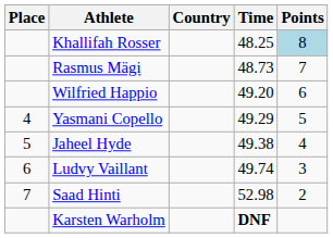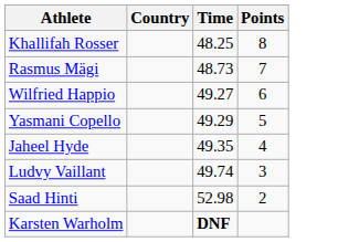 <table class="wikitable">
 <tr>
-<th>Place</th>
 <th>Athlete</th>
 <th>Country</th>
 <th>Time</th>
 <th>Points</th>
 </tr>
 <tr>
-<td align=center></td>
 <td><a href='#'>Khallifah Rosser</a></td>
 <td></td>
 <td>48.25</td>
-<td align=center style="background: lightblue;">8</td>
+<td align=center>8</td>
 </tr>
 <tr>
-<td align=center></td>
 <td><a href='#'>Rasmus Mägi</a></td>
 <td></td>
 <td>48.73</td>
 <td align=center>7</td>
 </tr>
 <tr>
-<td align=center></td>
 <td><a href='#'>Wilfried Happio</a></td>
 <td></td>
-<td>49.20</td>
+<td>49.27</td>
 <td align=center>6</td>
 </tr>
 <tr>
-<td align=center>4</td>
 <td><a href='#'>Yasmani Copello</a></td>
 <td></td>
 <td>49.29</td>
 <td align=center>5</td>
 </tr>
 <tr>
-<td align=center>5</td>
 <td><a href='#'>Jaheel Hyde</a></td>
 <td></td>
-<td>49.38</td>
+<td>49.35</td>
 <td align=center>4</td>
 </tr>
 <tr>
-<td align=center>6</td>
 <td><a href='#'>Ludvy Vaillant</a></td>
 <td></td>
 <td>49.74</td>
 <td align=center>3</td>
 </tr>
 <tr>
-<td align=center>7</td>
 <td><a href='#'>Saad Hinti</a></td>
 <td></td>
 <td>52.98</td>
 <td align=center>2</td>
 </tr>
 <tr>
-<td align=center></td>
 <td><a href='#'>Karsten Warholm</a></td>
 <td></td>
 <td><strong>DNF</strong></td>
 <td align=center></td>
 </tr>
 </table>
